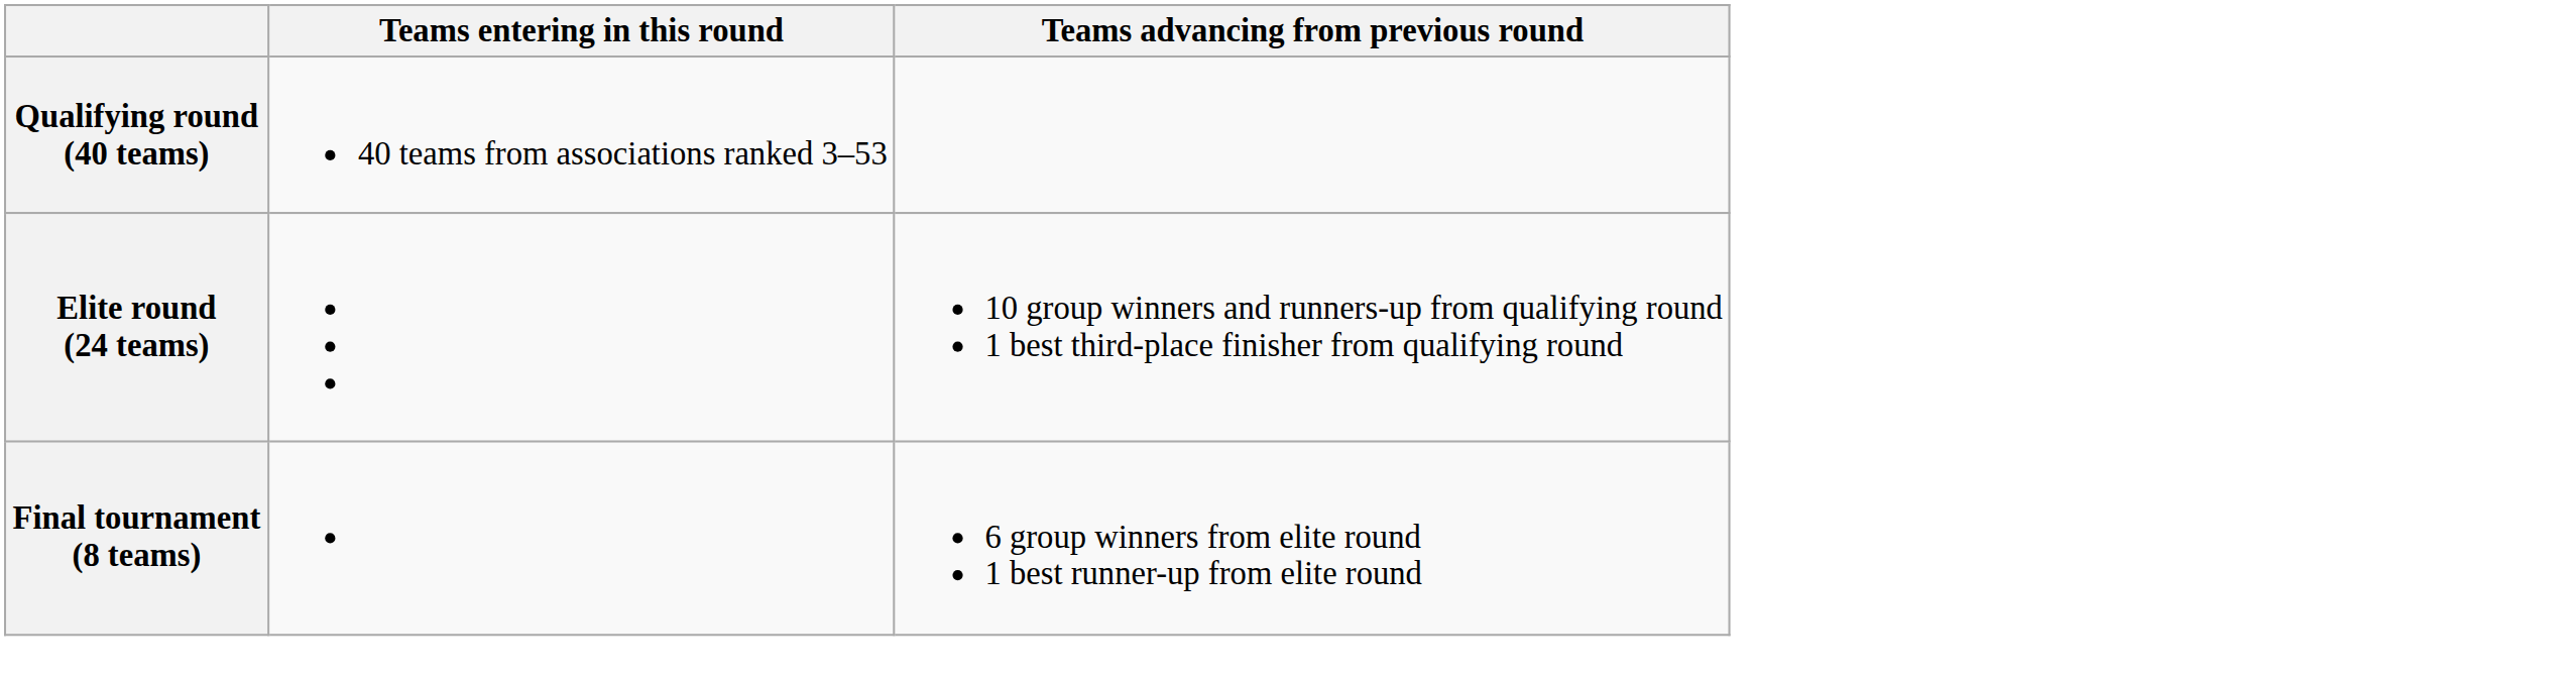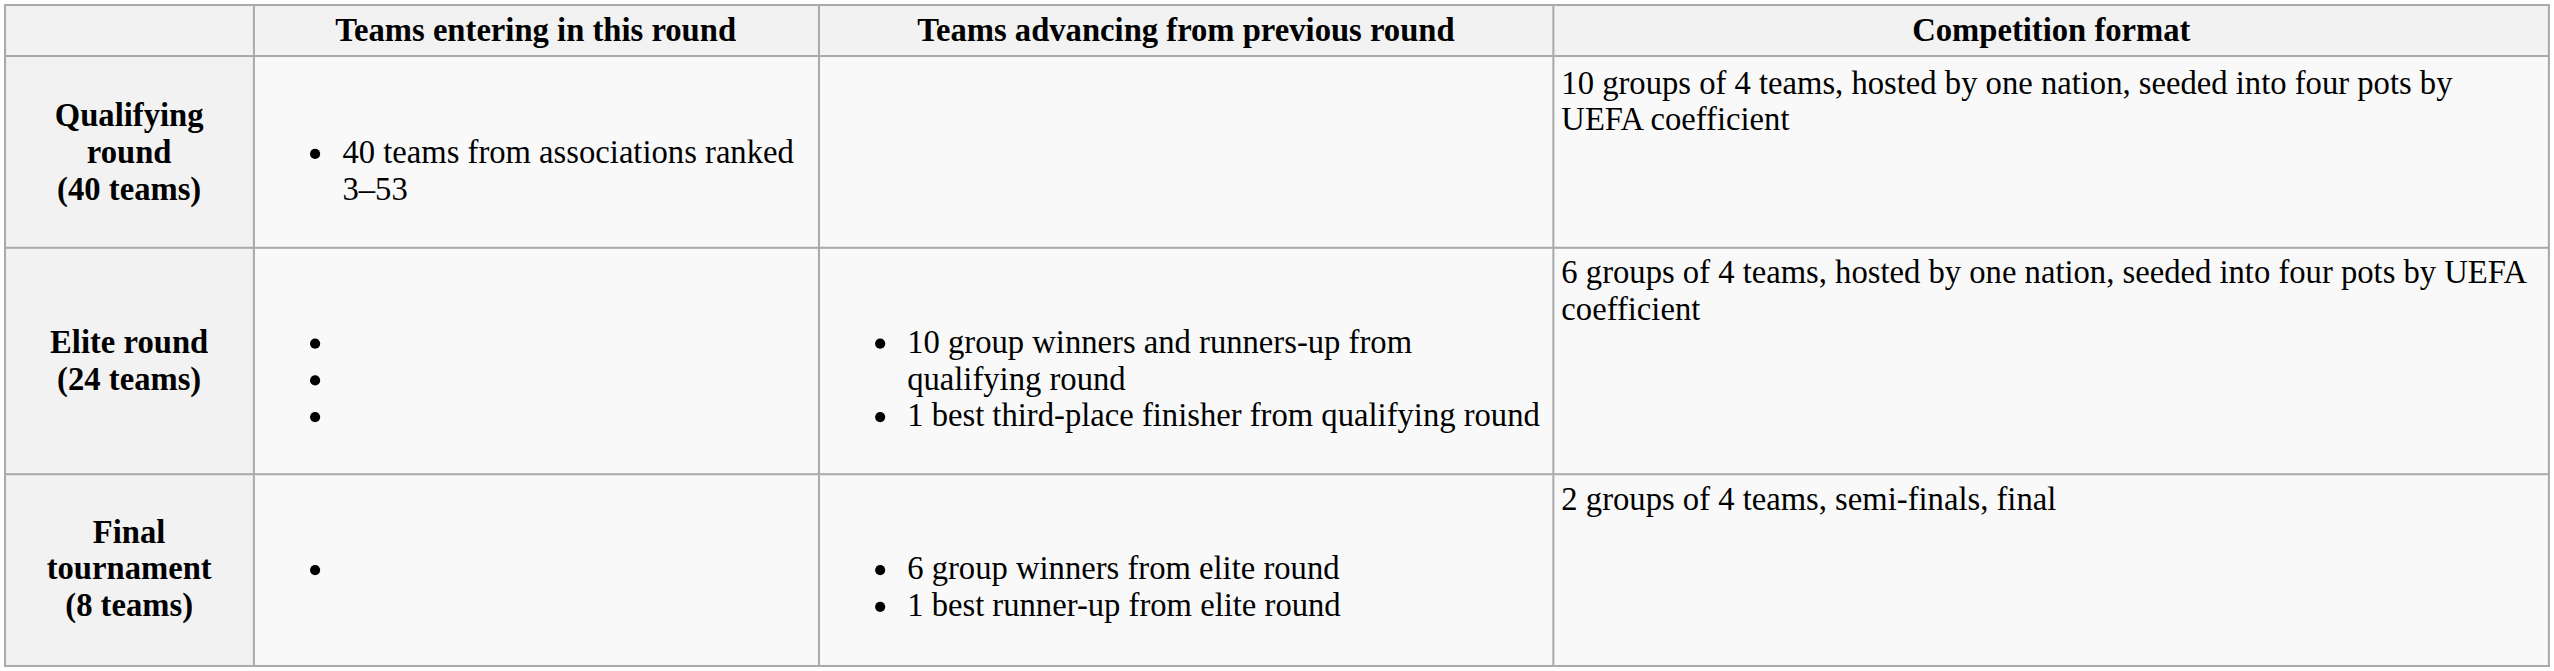 <table class="wikitable">
 <tr>
 <th></th>
 <th>Teams entering in this round</th>
 <th>Teams advancing from previous round</th>
+<th>Competition format</th>
 </tr>
 <tr valign="top">
 <th valign="middle">Qualifying round<br>(40 teams)</th>
 <td><br><ul><li>40 teams from associations ranked 3–53</li></ul></td>
 <td></td>
+<td>10 groups of 4 teams, hosted by one nation, seeded into four pots by UEFA coefficient</td>
 </tr>
 <tr valign="top">
 <th valign="middle">Elite round<br>(24 teams)</th>
 <td><br><ul><li></li><li></li><li></li></ul></td>
 <td><br><ul><li>10 group winners and runners-up from qualifying round</li><li>1 best third-place finisher from qualifying round</li></ul></td>
+<td>6 groups of 4 teams, hosted by one nation, seeded into four pots by UEFA coefficient</td>
 </tr>
 <tr valign="top">
 <th valign="middle">Final tournament<br>(8 teams)</th>
 <td><br><ul><li></li></ul></td>
 <td><br><ul><li>6 group winners from elite round</li><li>1 best runner-up from elite round</li></ul></td>
+<td>2 groups of 4 teams, semi-finals, final</td>
 </tr>
 </table>
